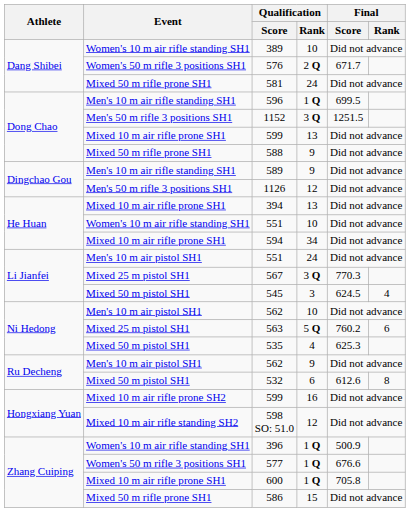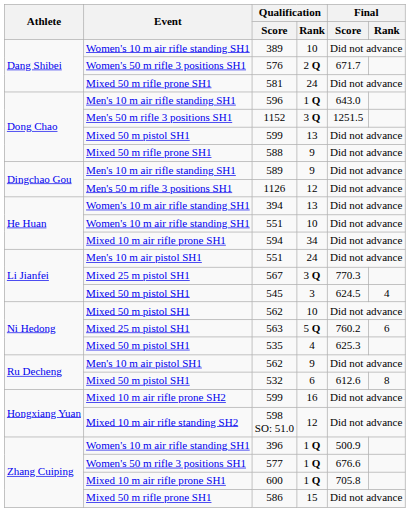 <table class=wikitable>
 <tr>
 <th rowspan="2">Athlete</th>
 <th rowspan="2">Event</th>
 <th colspan="2">Qualification</th>
 <th colspan="2">Final</th>
 </tr>
 <tr>
 <th>Score</th>
 <th>Rank</th>
 <th>Score</th>
 <th>Rank</th>
 </tr>
 <tr align=center>
 <td align=left rowspan=3><a href='#'>Dang Shibei</a></td>
 <td align=left><a href='#'>Women's 10 m air rifle standing SH1</a></td>
 <td>389</td>
 <td>10</td>
 <td colspan=2>Did not advance</td>
 </tr>
 <tr align=center>
 <td align=left><a href='#'>Women's 50 m rifle 3 positions SH1</a></td>
 <td>576</td>
 <td>2 <strong>Q</strong></td>
 <td>671.7</td>
 <td></td>
 </tr>
 <tr align=center>
 <td align=left><a href='#'>Mixed 50 m rifle prone SH1</a></td>
 <td>581</td>
 <td>24</td>
 <td colspan=2>Did not advance</td>
 </tr>
 <tr align=center>
 <td align=left rowspan=4><a href='#'>Dong Chao</a></td>
 <td align=left><a href='#'>Men's 10 m air rifle standing SH1</a></td>
 <td>596</td>
 <td>1 <strong>Q</strong></td>
-<td>699.5</td>
+<td>643.0</td>
 <td></td>
 </tr>
 <tr align=center>
 <td align=left><a href='#'>Men's 50 m rifle 3 positions SH1</a></td>
 <td>1152</td>
 <td>3 <strong>Q</strong></td>
 <td>1251.5</td>
 <td></td>
 </tr>
 <tr align=center>
-<td align=left><a href='#'>Mixed 10 m air rifle prone SH1</a></td>
+<td align=left><a href='#'>Mixed 50 m pistol SH1</a></td>
 <td>599</td>
 <td>13</td>
 <td colspan=2>Did not advance</td>
 </tr>
 <tr align=center>
 <td align=left><a href='#'>Mixed 50 m rifle prone SH1</a></td>
 <td>588</td>
 <td>9</td>
 <td colspan=2>Did not advance</td>
 </tr>
 <tr align=center>
 <td align=left rowspan=2><a href='#'>Dingchao Gou</a></td>
 <td align=left><a href='#'>Men's 10 m air rifle standing SH1</a></td>
 <td>589</td>
 <td>9</td>
 <td colspan=2>Did not advance</td>
 </tr>
 <tr align=center>
 <td align=left><a href='#'>Men's 50 m rifle 3 positions SH1</a></td>
 <td>1126</td>
 <td>12</td>
 <td colspan=2>Did not advance</td>
 </tr>
 <tr align=center>
 <td align=left rowspan=3><a href='#'>He Huan</a></td>
-<td align=left><a href='#'>Mixed 10 m air rifle prone SH1</a></td>
+<td align=left><a href='#'>Women's 10 m air rifle standing SH1</a></td>
 <td>394</td>
 <td>13</td>
 <td colspan=2>Did not advance</td>
 </tr>
 <tr align=center>
 <td align=left><a href='#'>Women's 10 m air rifle standing SH1</a></td>
 <td>551</td>
 <td>10</td>
 <td colspan=2>Did not advance</td>
 </tr>
 <tr align=center>
 <td align=left><a href='#'>Mixed 10 m air rifle prone SH1</a></td>
 <td>594</td>
 <td>34</td>
 <td colspan=2>Did not advance</td>
 </tr>
 <tr align=center>
 <td align=left rowspan=3><a href='#'>Li Jianfei</a></td>
 <td align=left><a href='#'>Men's 10 m air pistol SH1</a></td>
 <td>551</td>
 <td>24</td>
 <td colspan=2>Did not advance</td>
 </tr>
 <tr align=center>
 <td align=left><a href='#'>Mixed 25 m pistol SH1</a></td>
 <td>567</td>
 <td>3 <strong>Q</strong></td>
 <td>770.3</td>
 <td></td>
 </tr>
 <tr align=center>
 <td align=left><a href='#'>Mixed 50 m pistol SH1</a></td>
 <td>545</td>
 <td>3</td>
 <td>624.5</td>
 <td>4</td>
 </tr>
 <tr align=center>
 <td align=left rowspan=3><a href='#'>Ni Hedong</a></td>
-<td align=left><a href='#'>Men's 10 m air pistol SH1</a></td>
+<td align=left><a href='#'>Mixed 50 m pistol SH1</a></td>
 <td>562</td>
 <td>10</td>
 <td colspan=2>Did not advance</td>
 </tr>
 <tr align=center>
 <td align=left><a href='#'>Mixed 25 m pistol SH1</a></td>
 <td>563</td>
 <td>5 <strong>Q</strong></td>
 <td>760.2</td>
 <td>6</td>
 </tr>
 <tr align=center>
 <td align=left><a href='#'>Mixed 50 m pistol SH1</a></td>
 <td>535</td>
 <td>4</td>
 <td>625.3</td>
 <td></td>
 </tr>
 <tr align=center>
 <td align=left rowspan=2><a href='#'>Ru Decheng</a></td>
 <td align=left><a href='#'>Men's 10 m air pistol SH1</a></td>
 <td>562</td>
 <td>9</td>
 <td colspan=2>Did not advance</td>
 </tr>
 <tr align=center>
 <td align=left><a href='#'>Mixed 50 m pistol SH1</a></td>
 <td>532</td>
 <td>6</td>
 <td>612.6</td>
 <td>8</td>
 </tr>
 <tr align=center>
 <td align=left rowspan=2><a href='#'>Hongxiang Yuan</a></td>
 <td align=left><a href='#'>Mixed 10 m air rifle prone SH2</a></td>
 <td>599</td>
 <td>16</td>
 <td colspan=2>Did not advance</td>
 </tr>
 <tr align=center>
 <td align=left><a href='#'>Mixed 10 m air rifle standing SH2</a></td>
 <td>598<br>SO: 51.0</td>
 <td>12</td>
 <td colspan=2>Did not advance</td>
 </tr>
 <tr align=center>
 <td align=left rowspan=4><a href='#'>Zhang Cuiping</a></td>
 <td align=left><a href='#'>Women's 10 m air rifle standing SH1</a></td>
 <td>396</td>
 <td>1 <strong>Q</strong></td>
 <td>500.9</td>
 <td></td>
 </tr>
 <tr align=center>
 <td align=left><a href='#'>Women's 50 m rifle 3 positions SH1</a></td>
 <td>577</td>
 <td>1 <strong>Q</strong></td>
 <td>676.6</td>
 <td></td>
 </tr>
 <tr align=center>
 <td align=left><a href='#'>Mixed 10 m air rifle prone SH1</a></td>
 <td>600</td>
 <td>1 <strong>Q</strong></td>
 <td>705.8</td>
 <td></td>
 </tr>
 <tr align=center>
 <td align=left><a href='#'>Mixed 50 m rifle prone SH1</a></td>
 <td>586</td>
 <td>15</td>
 <td colspan=2>Did not advance</td>
 </tr>
 </table>
